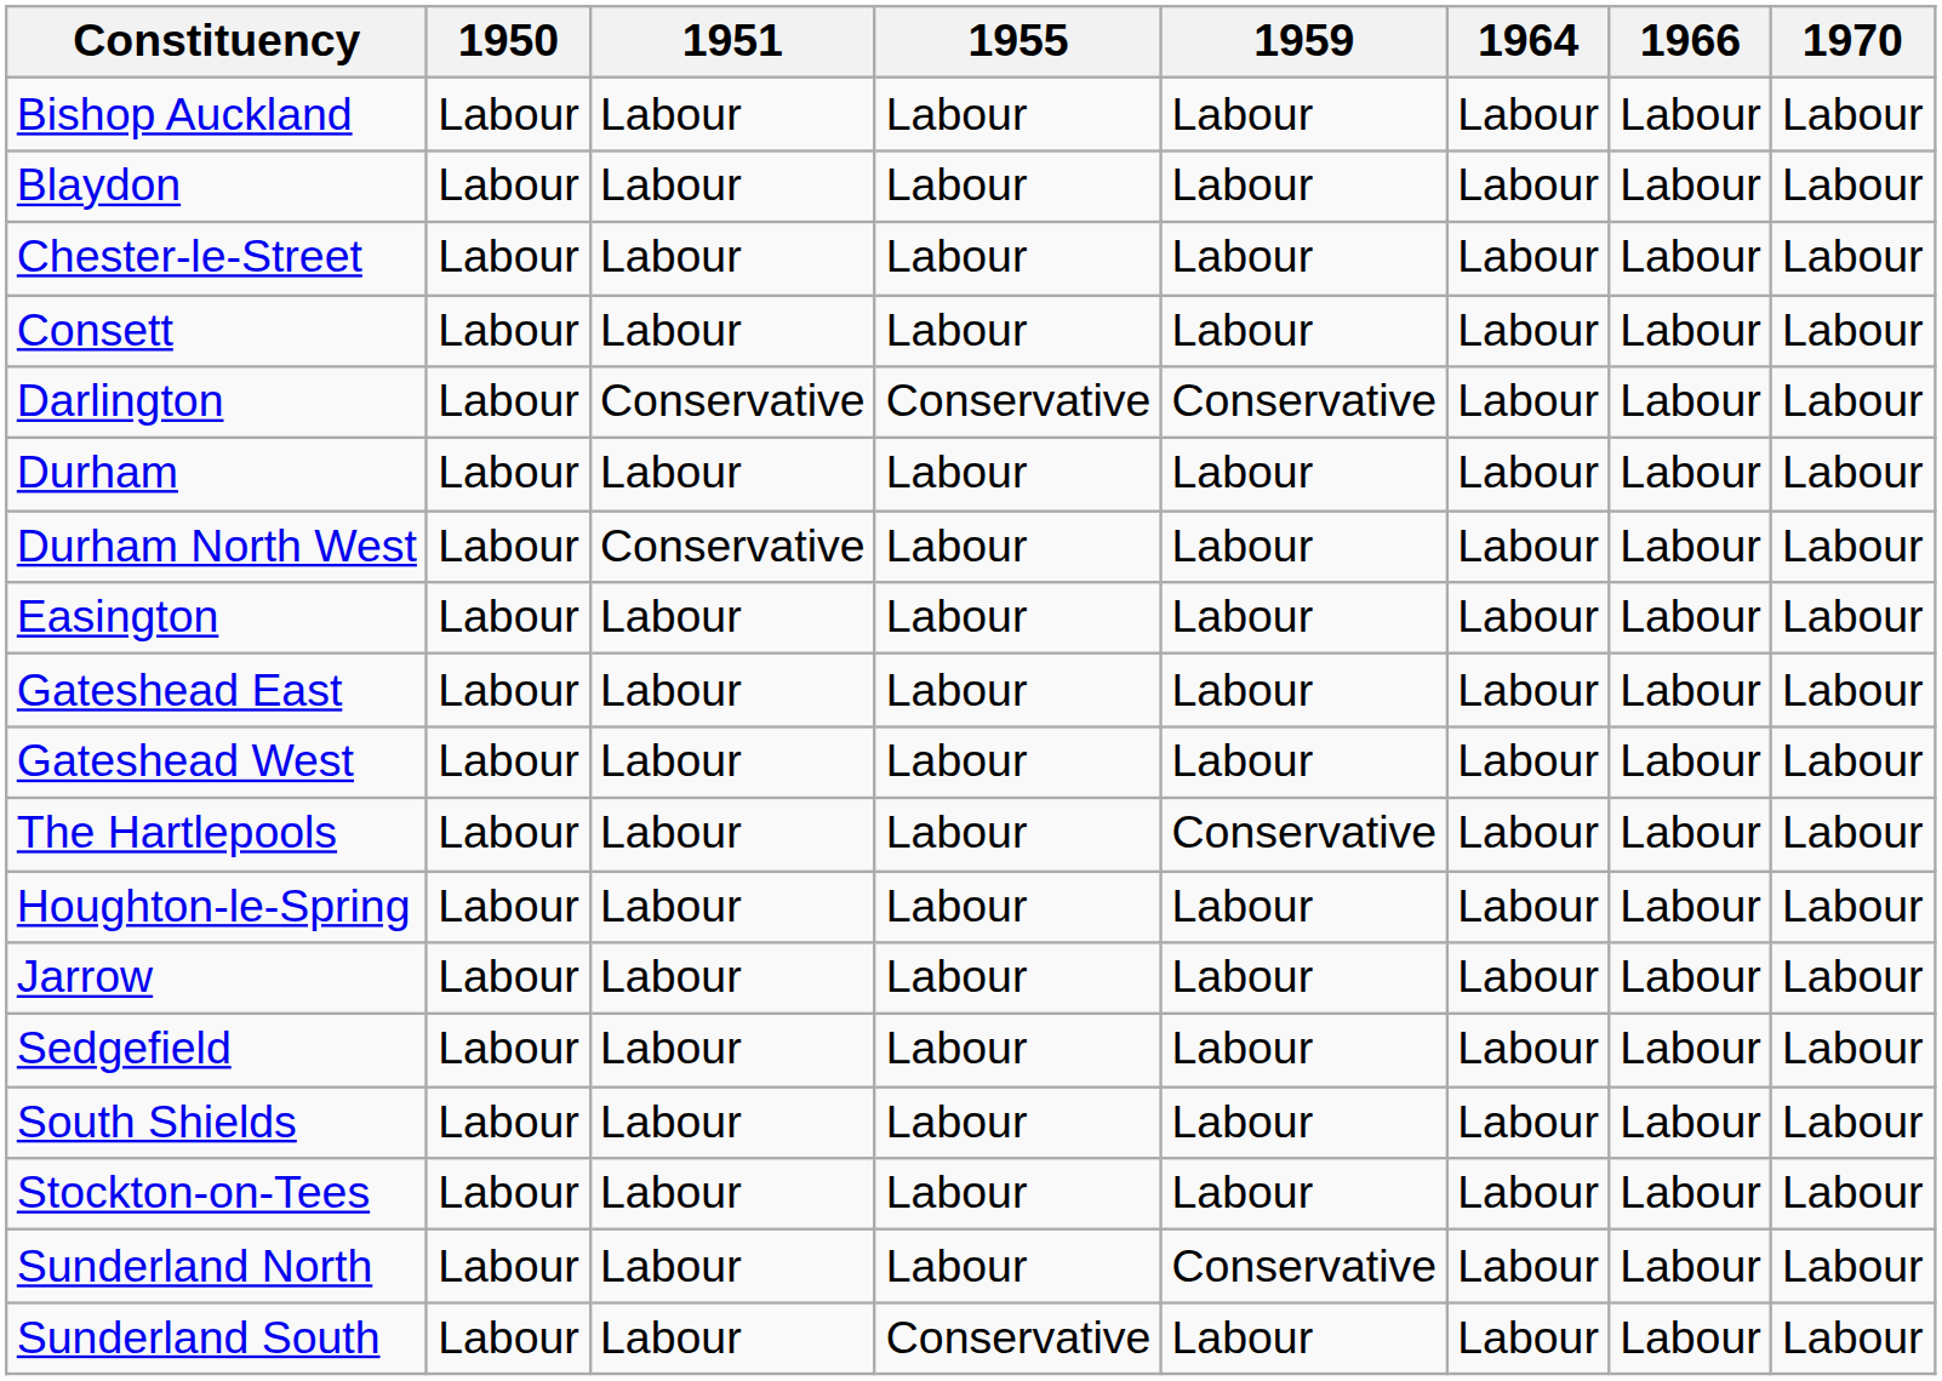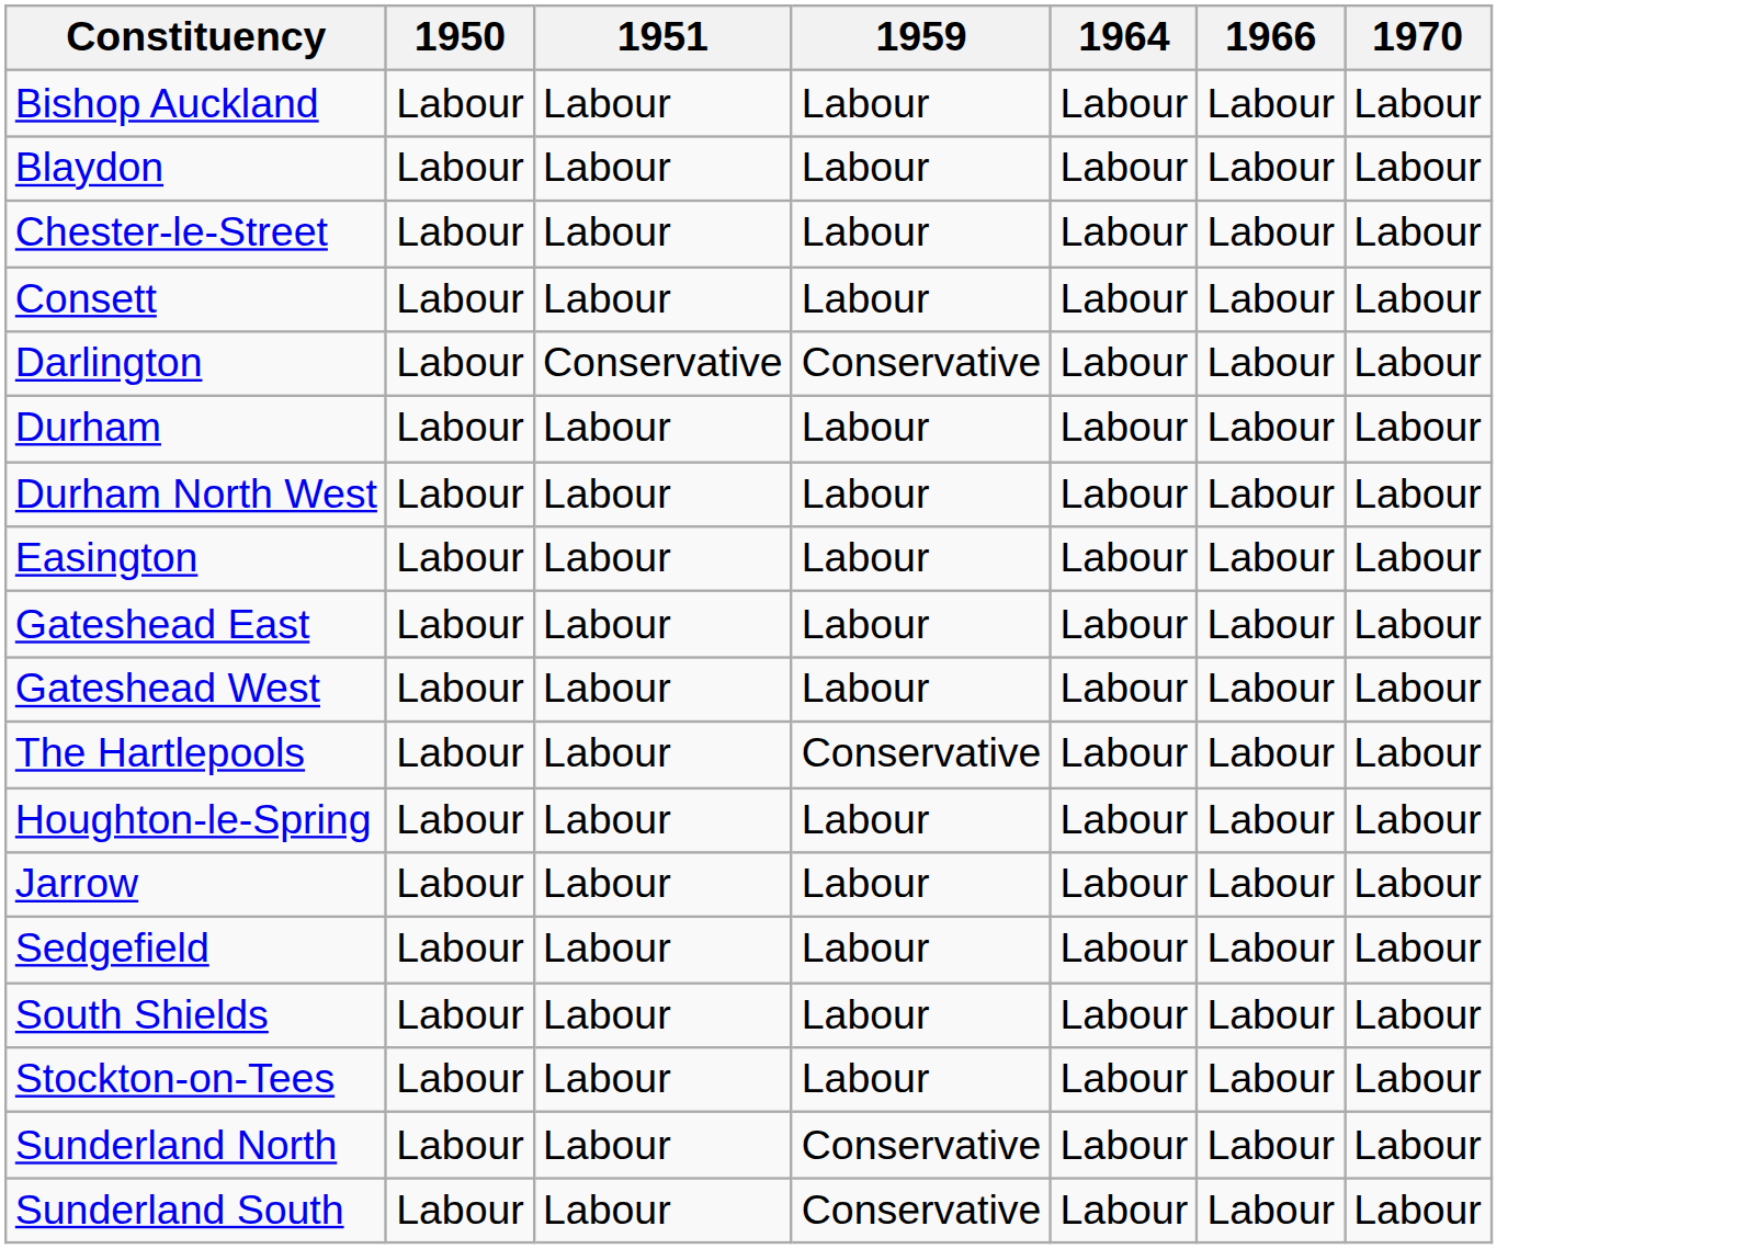 <table class="wikitable">
 <tr>
 <th>Constituency</th>
 <th>1950</th>
 <th>1951</th>
-<th>1955</th>
 <th>1959</th>
 <th>1964</th>
 <th>1966</th>
 <th>1970</th>
 </tr>
 <tr>
 <td><a href='#'>Bishop Auckland</a></td>
-<td bgcolor=>Labour</td>
 <td bgcolor=>Labour</td>
 <td bgcolor=>Labour</td>
 <td bgcolor=>Labour</td>
 <td bgcolor=>Labour</td>
 <td bgcolor=>Labour</td>
 <td bgcolor=>Labour</td>
 </tr>
 <tr>
 <td><a href='#'>Blaydon</a></td>
 <td bgcolor=>Labour</td>
 <td bgcolor=>Labour</td>
 <td bgcolor=>Labour</td>
 <td bgcolor=>Labour</td>
 <td bgcolor=>Labour</td>
 <td bgcolor=>Labour</td>
-<td bgcolor=>Labour</td>
 </tr>
 <tr>
 <td><a href='#'>Chester-le-Street</a></td>
-<td bgcolor=>Labour</td>
 <td bgcolor=>Labour</td>
 <td bgcolor=>Labour</td>
 <td bgcolor=>Labour</td>
 <td bgcolor=>Labour</td>
 <td bgcolor=>Labour</td>
 <td bgcolor=>Labour</td>
 </tr>
 <tr>
 <td><a href='#'>Consett</a></td>
 <td bgcolor=>Labour</td>
 <td bgcolor=>Labour</td>
 <td bgcolor=>Labour</td>
 <td bgcolor=>Labour</td>
 <td bgcolor=>Labour</td>
 <td bgcolor=>Labour</td>
-<td bgcolor=>Labour</td>
 </tr>
 <tr>
 <td><a href='#'>Darlington</a></td>
 <td bgcolor=>Labour</td>
-<td bgcolor=>Conservative</td>
 <td bgcolor=>Conservative</td>
 <td bgcolor=>Conservative</td>
 <td bgcolor=>Labour</td>
 <td bgcolor=>Labour</td>
 <td bgcolor=>Labour</td>
 </tr>
 <tr>
 <td><a href='#'>Durham</a></td>
 <td bgcolor=>Labour</td>
 <td bgcolor=>Labour</td>
 <td bgcolor=>Labour</td>
 <td bgcolor=>Labour</td>
 <td bgcolor=>Labour</td>
 <td bgcolor=>Labour</td>
-<td bgcolor=>Labour</td>
 </tr>
 <tr>
 <td><a href='#'>Durham North West</a></td>
 <td bgcolor=>Labour</td>
-<td bgcolor=>Conservative</td>
 <td bgcolor=>Labour</td>
 <td bgcolor=>Labour</td>
 <td bgcolor=>Labour</td>
 <td bgcolor=>Labour</td>
 <td bgcolor=>Labour</td>
 </tr>
 <tr>
 <td><a href='#'>Easington</a></td>
-<td bgcolor=>Labour</td>
 <td bgcolor=>Labour</td>
 <td bgcolor=>Labour</td>
 <td bgcolor=>Labour</td>
 <td bgcolor=>Labour</td>
 <td bgcolor=>Labour</td>
 <td bgcolor=>Labour</td>
 </tr>
 <tr>
 <td><a href='#'>Gateshead East</a></td>
 <td bgcolor=>Labour</td>
 <td bgcolor=>Labour</td>
 <td bgcolor=>Labour</td>
 <td bgcolor=>Labour</td>
 <td bgcolor=>Labour</td>
 <td bgcolor=>Labour</td>
-<td bgcolor=>Labour</td>
 </tr>
 <tr>
 <td><a href='#'>Gateshead West</a></td>
 <td bgcolor=>Labour</td>
 <td bgcolor=>Labour</td>
 <td bgcolor=>Labour</td>
 <td bgcolor=>Labour</td>
 <td bgcolor=>Labour</td>
 <td bgcolor=>Labour</td>
-<td bgcolor=>Labour</td>
 </tr>
 <tr>
 <td><a href='#'>The Hartlepools</a></td>
-<td bgcolor=>Labour</td>
 <td bgcolor=>Labour</td>
 <td bgcolor=>Labour</td>
 <td bgcolor=>Conservative</td>
 <td bgcolor=>Labour</td>
 <td bgcolor=>Labour</td>
 <td bgcolor=>Labour</td>
 </tr>
 <tr>
 <td><a href='#'>Houghton-le-Spring</a></td>
 <td bgcolor=>Labour</td>
 <td bgcolor=>Labour</td>
 <td bgcolor=>Labour</td>
 <td bgcolor=>Labour</td>
 <td bgcolor=>Labour</td>
 <td bgcolor=>Labour</td>
-<td bgcolor=>Labour</td>
 </tr>
 <tr>
 <td><a href='#'>Jarrow</a></td>
-<td bgcolor=>Labour</td>
 <td bgcolor=>Labour</td>
 <td bgcolor=>Labour</td>
 <td bgcolor=>Labour</td>
 <td bgcolor=>Labour</td>
 <td bgcolor=>Labour</td>
 <td bgcolor=>Labour</td>
 </tr>
 <tr>
 <td><a href='#'>Sedgefield</a></td>
 <td bgcolor=>Labour</td>
 <td bgcolor=>Labour</td>
 <td bgcolor=>Labour</td>
 <td bgcolor=>Labour</td>
 <td bgcolor=>Labour</td>
 <td bgcolor=>Labour</td>
-<td bgcolor=>Labour</td>
 </tr>
 <tr>
 <td><a href='#'>South Shields</a></td>
-<td bgcolor=>Labour</td>
 <td bgcolor=>Labour</td>
 <td bgcolor=>Labour</td>
 <td bgcolor=>Labour</td>
 <td bgcolor=>Labour</td>
 <td bgcolor=>Labour</td>
 <td bgcolor=>Labour</td>
 </tr>
 <tr>
 <td><a href='#'>Stockton-on-Tees</a></td>
 <td bgcolor=>Labour</td>
 <td bgcolor=>Labour</td>
 <td bgcolor=>Labour</td>
 <td bgcolor=>Labour</td>
 <td bgcolor=>Labour</td>
 <td bgcolor=>Labour</td>
-<td bgcolor=>Labour</td>
 </tr>
 <tr>
 <td><a href='#'>Sunderland North</a></td>
-<td bgcolor=>Labour</td>
 <td bgcolor=>Labour</td>
 <td bgcolor=>Labour</td>
 <td bgcolor=>Conservative</td>
 <td bgcolor=>Labour</td>
 <td bgcolor=>Labour</td>
 <td bgcolor=>Labour</td>
 </tr>
 <tr>
 <td><a href='#'>Sunderland South</a></td>
 <td bgcolor=>Labour</td>
 <td bgcolor=>Labour</td>
 <td bgcolor=>Conservative</td>
 <td bgcolor=>Labour</td>
 <td bgcolor=>Labour</td>
 <td bgcolor=>Labour</td>
-<td bgcolor=>Labour</td>
 </tr>
 </table>
